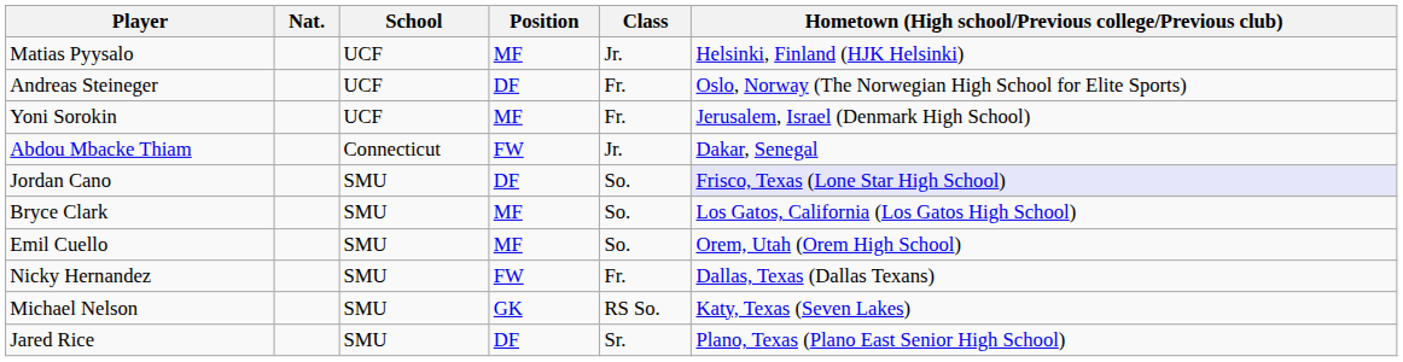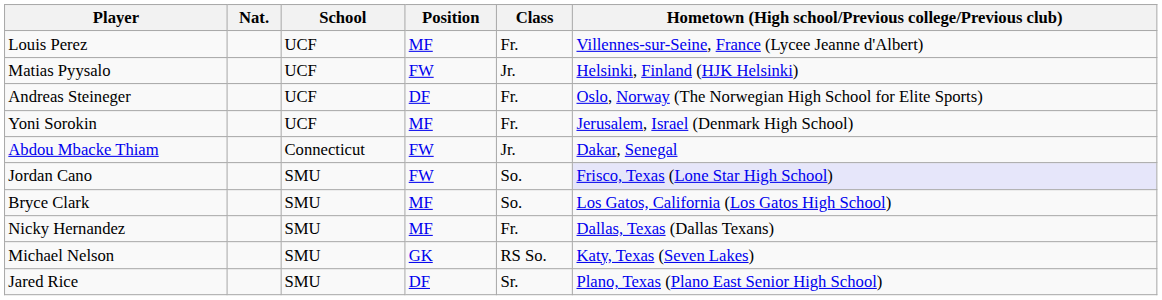 <table class="wikitable sortable" style="text-align: left; width:70%">
 <tr>
 <th>Player</th>
 <th>Nat.</th>
 <th>School</th>
 <th>Position</th>
 <th>Class</th>
 <th>Hometown (High school/Previous college/Previous club)</th>
 </tr>
 <tr>
+<td>Louis Perez</td>
+<td></td>
+<td>UCF</td>
+<td><a href='#'>MF</a></td>
+<td>Fr.</td>
+<td><a href='#'>Villennes-sur-Seine</a>, <a href='#'>France</a> (Lycee Jeanne d'Albert)</td>
+</tr>
+<tr>
 <td>Matias Pyysalo</td>
 <td></td>
 <td>UCF</td>
-<td><a href='#'>MF</a></td>
+<td><a href='#'>FW</a></td>
 <td>Jr.</td>
 <td><a href='#'>Helsinki</a>, <a href='#'>Finland</a> (<a href='#'>HJK Helsinki</a>)</td>
 </tr>
 <tr>
 <td>Andreas Steineger</td>
 <td></td>
 <td>UCF</td>
 <td><a href='#'>DF</a></td>
 <td>Fr.</td>
 <td><a href='#'>Oslo</a>, <a href='#'>Norway</a> (The Norwegian High School for Elite Sports)</td>
 </tr>
 <tr>
 <td>Yoni Sorokin</td>
 <td></td>
 <td>UCF</td>
 <td><a href='#'>MF</a></td>
 <td>Fr.</td>
 <td><a href='#'>Jerusalem</a>, <a href='#'>Israel</a> (Denmark High School)</td>
 </tr>
 <tr>
 <td><a href='#'>Abdou Mbacke Thiam</a></td>
 <td></td>
 <td>Connecticut</td>
 <td><a href='#'>FW</a></td>
 <td>Jr.</td>
 <td><a href='#'>Dakar</a>, <a href='#'>Senegal</a></td>
 </tr>
 <tr>
 <td>Jordan Cano</td>
 <td></td>
 <td>SMU</td>
-<td><a href='#'>DF</a></td>
+<td><a href='#'>FW</a></td>
 <td>So.</td>
 <td style="background: lavender;"><a href='#'>Frisco, Texas</a> (<a href='#'>Lone Star High School</a>)</td>
 </tr>
 <tr>
 <td>Bryce Clark</td>
 <td></td>
 <td>SMU</td>
 <td><a href='#'>MF</a></td>
 <td>So.</td>
 <td><a href='#'>Los Gatos, California</a> (<a href='#'>Los Gatos High School</a>)</td>
 </tr>
 <tr>
-<td>Emil Cuello</td>
+<td>Nicky Hernandez</td>
 <td></td>
 <td>SMU</td>
 <td><a href='#'>MF</a></td>
-<td>So.</td>
-<td><a href='#'>Orem, Utah</a> (<a href='#'>Orem High School</a>)</td>
-</tr>
-<tr>
-<td>Nicky Hernandez</td>
-<td></td>
-<td>SMU</td>
-<td><a href='#'>FW</a></td>
 <td>Fr.</td>
 <td><a href='#'>Dallas, Texas</a> (Dallas Texans)</td>
 </tr>
 <tr>
 <td>Michael Nelson</td>
 <td></td>
 <td>SMU</td>
 <td><a href='#'>GK</a></td>
 <td>RS So.</td>
 <td><a href='#'>Katy, Texas</a> (<a href='#'>Seven Lakes</a>)</td>
 </tr>
 <tr>
 <td>Jared Rice</td>
 <td></td>
 <td>SMU</td>
 <td><a href='#'>DF</a></td>
 <td>Sr.</td>
 <td><a href='#'>Plano, Texas</a> (<a href='#'>Plano East Senior High School</a>)</td>
 </tr>
 </table>
